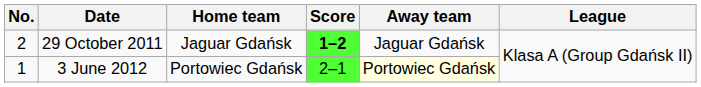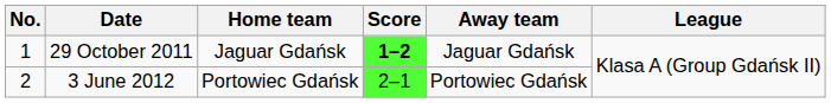 <table class="wikitable" style="text-align: center">
 <tr>
 <th>No.</th>
 <th>Date</th>
 <th>Home team</th>
 <th>Score</th>
 <th>Away team</th>
 <th>League</th>
 </tr>
 <tr>
-<td>2</td>
+<td>1</td>
 <td>29 October 2011</td>
 <td>Jaguar Gdańsk</td>
 <td bgcolor=4FFF33><strong>1–2</strong></td>
 <td>Jaguar Gdańsk</td>
 <td rowspan=2>Klasa A (Group Gdańsk II)</td>
 </tr>
 <tr>
-<td>1</td>
+<td>2</td>
 <td>3 June 2012</td>
 <td>Portowiec Gdańsk</td>
 <td bgcolor=4FFF33>2–1</td>
-<td style="background: lightyellow;">Portowiec Gdańsk</td>
+<td>Portowiec Gdańsk</td>
 </tr>
 </table>
